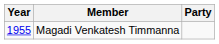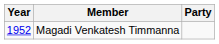 <table class="wikitable sortable">
 <tr>
 <th>Year</th>
 <th>Member</th>
 <th colspan="2">Party</th>
 </tr>
 <tr>
-<td><a href='#'>1955</a></td>
+<td><a href='#'>1952</a></td>
 <td>Magadi Venkatesh Timmanna</td>
 <td></td>
 </tr>
 </table>
